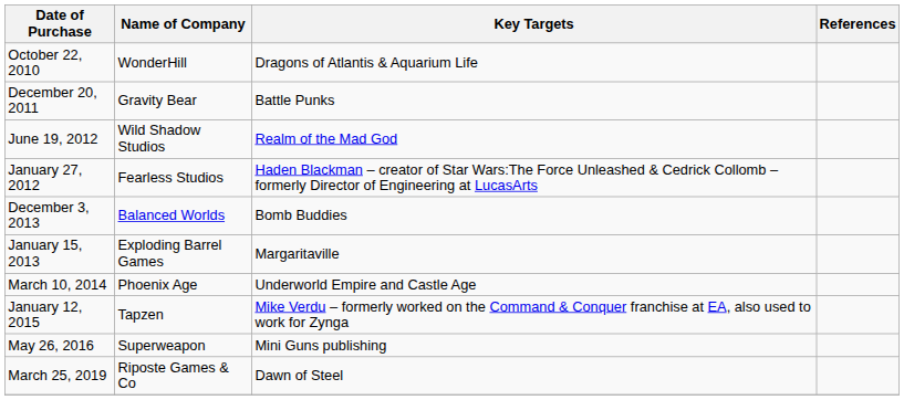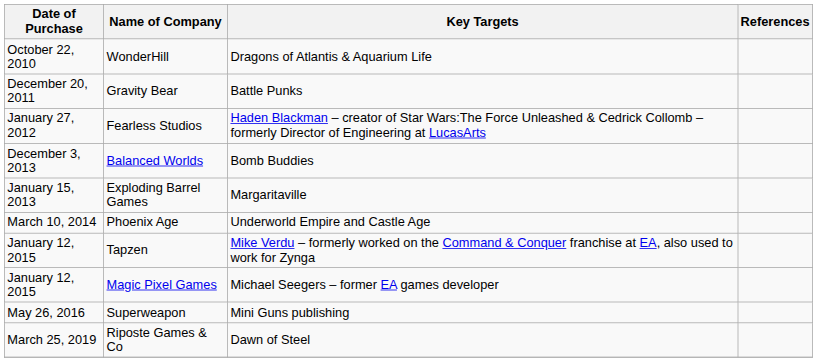 <table class="wikitable sortable" style="width:80%">
 <tr>
 <th>Date of Purchase</th>
 <th>Name of Company</th>
 <th>Key Targets</th>
 <th>References</th>
 </tr>
 <tr>
 <td>October 22, 2010</td>
 <td>WonderHill</td>
 <td>Dragons of Atlantis & Aquarium Life</td>
 <td></td>
 </tr>
 <tr>
 <td>December 20, 2011</td>
 <td>Gravity Bear</td>
 <td>Battle Punks</td>
-<td></td>
-</tr>
-<tr>
-<td>June 19, 2012</td>
-<td>Wild Shadow Studios</td>
-<td><a href='#'>Realm of the Mad God</a></td>
 <td></td>
 </tr>
 <tr>
 <td>January 27, 2012</td>
 <td>Fearless Studios</td>
 <td><a href='#'>Haden Blackman</a> – creator of Star Wars:The Force Unleashed & Cedrick Collomb – formerly Director of Engineering at <a href='#'>LucasArts</a></td>
 <td></td>
 </tr>
 <tr>
 <td>December 3, 2013</td>
 <td><a href='#'>Balanced Worlds</a></td>
 <td>Bomb Buddies</td>
 <td></td>
 </tr>
 <tr>
 <td>January 15, 2013</td>
 <td>Exploding Barrel Games</td>
 <td>Margaritaville</td>
 <td></td>
 </tr>
 <tr>
 <td>March 10, 2014</td>
 <td>Phoenix Age</td>
 <td>Underworld Empire and Castle Age</td>
 <td></td>
 </tr>
 <tr>
 <td>January 12, 2015</td>
 <td>Tapzen</td>
 <td><a href='#'>Mike Verdu</a> – formerly worked on the <a href='#'>Command & Conquer</a> franchise at <a href='#'>EA</a>, also used to work for Zynga</td>
 <td></td>
 </tr>
 <tr>
+<td>January 12, 2015</td>
+<td><a href='#'>Magic Pixel Games</a></td>
+<td>Michael Seegers – former <a href='#'>EA</a> games developer</td>
+<td></td>
+</tr>
+<tr>
 <td>May 26, 2016</td>
 <td>Superweapon</td>
 <td>Mini Guns publishing</td>
 <td></td>
 </tr>
 <tr>
 <td>March 25, 2019</td>
 <td>Riposte Games & Co</td>
 <td>Dawn of Steel</td>
 <td></td>
 </tr>
 <tr>
 </tr>
 </table>
